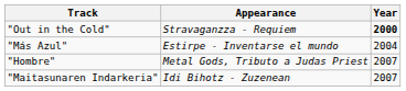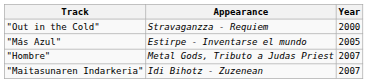 <table class="wikitable">
 <tr>
 <th>Track</th>
 <th>Appearance</th>
 <th>Year</th>
 </tr>
 <tr>
 <td>"Out in the Cold"</td>
 <td><em>Stravaganzza - Requiem</em></td>
-<td><strong>2000</strong></td>
+<td>2000</td>
 </tr>
 <tr>
 <td>"Más Azul"</td>
 <td><em>Estirpe - Inventarse el mundo</em></td>
-<td>2004</td>
+<td>2005</td>
 </tr>
 <tr>
 <td>"Hombre"</td>
 <td><em>Metal Gods, Tributo a Judas Priest</em></td>
 <td>2007</td>
 </tr>
 <tr>
 <td>"Maitasunaren Indarkeria"</td>
 <td><em>Idi Bihotz - Zuzenean</em></td>
 <td>2007</td>
 </tr>
 </table>
